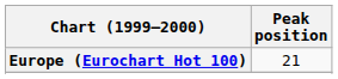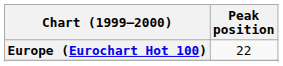 <table class="wikitable sortable plainrowheaders" style="text-align:center">
 <tr>
 <th>Chart (1999–2000)</th>
 <th>Peak<br>position</th>
 </tr>
 <tr>
 <th scope="row">Europe (<a href='#'>Eurochart Hot 100</a>)</th>
-<td>21</td>
+<td>22</td>
 </tr>
 <tr>
 </tr>
 <tr>
 </tr>
 <tr>
 </tr>
 <tr>
 </tr>
 </table>
